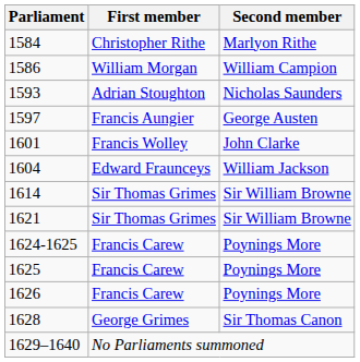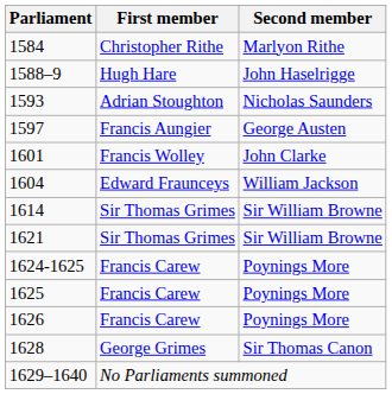 <table class="wikitable">
 <tr>
 <th>Parliament</th>
 <th>First member</th>
 <th>Second member</th>
 </tr>
 <tr>
 <td>1584</td>
 <td><a href='#'>Christopher Rithe</a></td>
 <td><a href='#'>Marlyon Rithe</a></td>
 </tr>
 <tr>
-<td>1586</td>
-<td><a href='#'>William Morgan</a></td>
-<td><a href='#'>William Campion</a></td>
+<td>1588–9</td>
+<td><a href='#'>Hugh Hare</a></td>
+<td><a href='#'>John Haselrigge</a></td>
 </tr>
 <tr>
 <td>1593</td>
 <td><a href='#'>Adrian Stoughton</a></td>
 <td><a href='#'>Nicholas Saunders</a></td>
 </tr>
 <tr>
 <td>1597</td>
 <td><a href='#'>Francis Aungier</a></td>
 <td><a href='#'>George Austen</a></td>
 </tr>
 <tr>
 <td>1601</td>
 <td><a href='#'>Francis Wolley</a></td>
 <td><a href='#'>John Clarke</a></td>
 </tr>
 <tr>
 <td>1604</td>
 <td><a href='#'>Edward Fraunceys</a></td>
 <td><a href='#'>William Jackson</a></td>
 </tr>
 <tr>
 <td>1614</td>
 <td><a href='#'>Sir Thomas Grimes</a></td>
 <td><a href='#'>Sir William Browne</a></td>
 </tr>
 <tr>
 <td>1621</td>
 <td><a href='#'>Sir Thomas Grimes</a></td>
 <td><a href='#'>Sir William Browne</a></td>
 </tr>
 <tr>
 <td>1624-1625</td>
 <td><a href='#'>Francis Carew</a></td>
 <td><a href='#'>Poynings More</a></td>
 </tr>
 <tr>
 <td>1625</td>
 <td><a href='#'>Francis Carew</a></td>
 <td><a href='#'>Poynings More</a></td>
 </tr>
 <tr>
 <td>1626</td>
 <td><a href='#'>Francis Carew</a></td>
 <td><a href='#'>Poynings More</a></td>
 </tr>
 <tr>
 <td>1628</td>
 <td><a href='#'>George Grimes</a></td>
 <td><a href='#'>Sir Thomas Canon</a></td>
 </tr>
 <tr>
 <td>1629–1640</td>
 <td colspan = "2"><em>No Parliaments summoned</em></td>
 </tr>
 </table>
